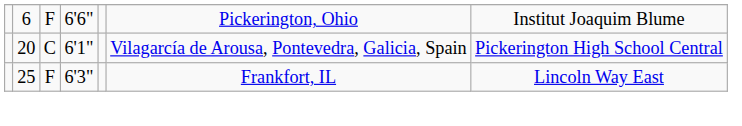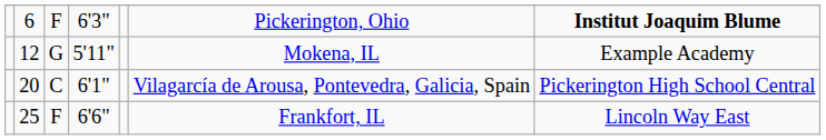 <table class="wikitable sortable" border="1" style="text-align: center;">
 <tr align=center>
 </tr>
 <tr>
 <td></td>
 <td>6</td>
 <td>F</td>
-<td>6'6"</td>
+<td>6'3"</td>
 <td></td>
 <td><a href='#'>Pickerington, Ohio</a></td>
-<td>Institut Joaquim Blume</td>
+<td><strong>Institut Joaquim Blume</strong></td>
+</tr>
+<tr>
+<td></td>
+<td>12</td>
+<td>G</td>
+<td>5'11"</td>
+<td></td>
+<td><a href='#'>Mokena, IL</a></td>
+<td>Example Academy</td>
 </tr>
 <tr>
 <td></td>
 <td>20</td>
 <td>C</td>
 <td>6'1"</td>
 <td></td>
 <td><a href='#'>Vilagarcía de Arousa</a>, <a href='#'>Pontevedra</a>, <a href='#'>Galicia</a>, Spain</td>
 <td><a href='#'>Pickerington High School Central</a></td>
 </tr>
 <tr>
 <td></td>
 <td>25</td>
 <td>F</td>
-<td>6'3"</td>
+<td>6'6"</td>
 <td></td>
 <td><a href='#'>Frankfort, IL</a></td>
 <td><a href='#'>Lincoln Way East</a></td>
 </tr>
 </table>
